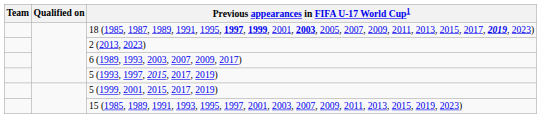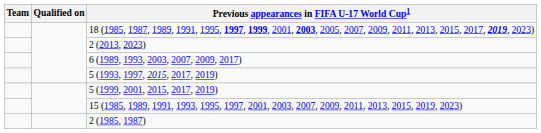 <table class="wikitable sortable">
 <tr>
 <th>Team</th>
 <th>Qualified on</th>
 <th data-sort-type="number">Previous <a href='#'>appearances</a> in <a href='#'>FIFA U-17 World Cup</a><sup><strong><a href='#'>1</a></strong></sup></th>
 </tr>
 <tr>
 <td></td>
 <td rowspan="4"></td>
 <td>18 (<a href='#'>1985</a>, <a href='#'>1987</a>, <a href='#'>1989</a>, <a href='#'>1991</a>, <a href='#'>1995</a>, <strong><a href='#'>1997</a></strong>, <strong><a href='#'>1999</a></strong>, <a href='#'>2001</a>, <strong><a href='#'>2003</a></strong>, <a href='#'>2005</a>, <a href='#'>2007</a>, <a href='#'>2009</a>, <a href='#'>2011</a>, <a href='#'>2013</a>, <a href='#'>2015</a>, <a href='#'>2017</a>, <strong><em><a href='#'>2019</a></em></strong>, <a href='#'>2023</a>)</td>
 </tr>
 <tr>
 <td></td>
 <td>2 (<a href='#'>2013</a>, <a href='#'>2023</a>)</td>
 </tr>
 <tr>
 <td></td>
 <td>6 (<a href='#'>1989</a>, <a href='#'>1993</a>, <a href='#'>2003</a>, <a href='#'>2007</a>, <a href='#'>2009</a>, <a href='#'>2017</a>)</td>
 </tr>
 <tr>
 <td></td>
 <td>5 (<a href='#'>1993</a>, <a href='#'>1997</a>, <em><a href='#'>2015</a></em>, <a href='#'>2017</a>, <a href='#'>2019</a>)</td>
 </tr>
 <tr>
 <td></td>
 <td rowspan="2"></td>
 <td>5 (<a href='#'>1999</a>, <a href='#'>2001</a>, <a href='#'>2015</a>, <a href='#'>2017</a>, <a href='#'>2019</a>)</td>
 </tr>
 <tr>
 <td></td>
 <td>15 (<a href='#'>1985</a>, <a href='#'>1989</a>, <a href='#'>1991</a>, <a href='#'>1993</a>, <a href='#'>1995</a>, <a href='#'>1997</a>, <a href='#'>2001</a>, <a href='#'>2003</a>, <a href='#'>2007</a>, <a href='#'>2009</a>, <a href='#'>2011</a>, <a href='#'>2013</a>, <a href='#'>2015</a>, <a href='#'>2019</a>, <a href='#'>2023</a>)</td>
 </tr>
+<tr>
+<td></td>
+<td></td>
+<td>2 (<a href='#'>1985</a>, <a href='#'>1987</a>)</td>
+</tr>
 </table>
